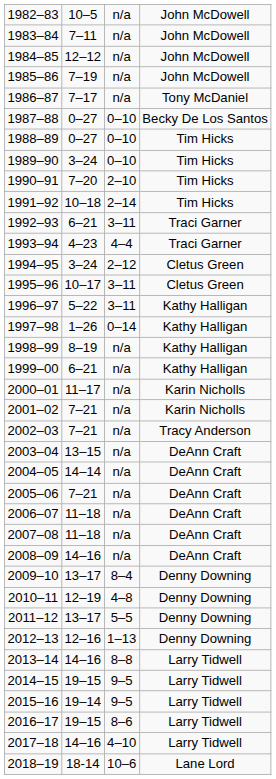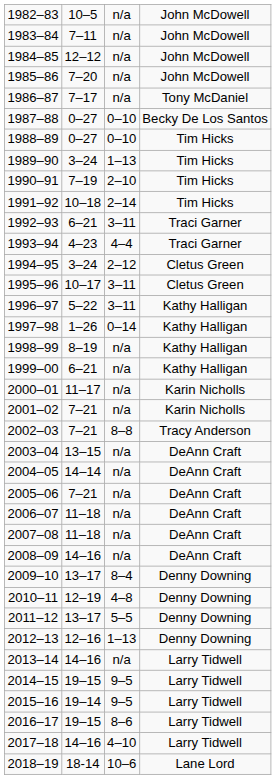 <table class="wikitable" style="text-align:center">
 <tr>
 <td>1982–83</td>
 <td>10–5</td>
 <td>n/a</td>
 <td>John McDowell</td>
 </tr>
 <tr>
 <td>1983–84</td>
 <td>7–11</td>
 <td>n/a</td>
 <td>John McDowell</td>
 </tr>
 <tr>
 <td>1984–85</td>
 <td>12–12</td>
 <td>n/a</td>
 <td>John McDowell</td>
 </tr>
 <tr>
 <td>1985–86</td>
-<td>7–19</td>
+<td>7–20</td>
 <td>n/a</td>
 <td>John McDowell</td>
 </tr>
 <tr>
 <td>1986–87</td>
 <td>7–17</td>
 <td>n/a</td>
 <td>Tony McDaniel</td>
 </tr>
 <tr>
 <td>1987–88</td>
 <td>0–27</td>
 <td>0–10</td>
 <td>Becky De Los Santos</td>
 </tr>
 <tr>
 <td>1988–89</td>
 <td>0–27</td>
 <td>0–10</td>
 <td>Tim Hicks</td>
 </tr>
 <tr>
 <td>1989–90</td>
 <td>3–24</td>
-<td>0–10</td>
+<td>1–13</td>
 <td>Tim Hicks</td>
 </tr>
 <tr>
 <td>1990–91</td>
-<td>7–20</td>
+<td>7–19</td>
 <td>2–10</td>
 <td>Tim Hicks</td>
 </tr>
 <tr>
 <td>1991–92</td>
 <td>10–18</td>
 <td>2–14</td>
 <td>Tim Hicks</td>
 </tr>
 <tr>
 <td>1992–93</td>
 <td>6–21</td>
 <td>3–11</td>
 <td>Traci Garner</td>
 </tr>
 <tr>
 <td>1993–94</td>
 <td>4–23</td>
 <td>4–4</td>
 <td>Traci Garner</td>
 </tr>
 <tr>
 <td>1994–95</td>
 <td>3–24</td>
 <td>2–12</td>
 <td>Cletus Green</td>
 </tr>
 <tr>
 <td>1995–96</td>
 <td>10–17</td>
 <td>3–11</td>
 <td>Cletus Green</td>
 </tr>
 <tr>
 <td>1996–97</td>
 <td>5–22</td>
 <td>3–11</td>
 <td>Kathy Halligan</td>
 </tr>
 <tr>
 <td>1997–98</td>
 <td>1–26</td>
 <td>0–14</td>
 <td>Kathy Halligan</td>
 </tr>
 <tr>
 <td>1998–99</td>
 <td>8–19</td>
 <td>n/a</td>
 <td>Kathy Halligan</td>
 </tr>
 <tr>
 <td>1999–00</td>
 <td>6–21</td>
 <td>n/a</td>
 <td>Kathy Halligan</td>
 </tr>
 <tr>
 <td>2000–01</td>
 <td>11–17</td>
 <td>n/a</td>
 <td>Karin Nicholls</td>
 </tr>
 <tr>
 <td>2001–02</td>
 <td>7–21</td>
 <td>n/a</td>
 <td>Karin Nicholls</td>
 </tr>
 <tr>
 <td>2002–03</td>
 <td>7–21</td>
-<td>n/a</td>
+<td>8–8</td>
 <td>Tracy Anderson</td>
 </tr>
 <tr>
 <td>2003–04</td>
 <td>13–15</td>
 <td>n/a</td>
 <td>DeAnn Craft</td>
 </tr>
 <tr>
 <td>2004–05</td>
 <td>14–14</td>
 <td>n/a</td>
 <td>DeAnn Craft</td>
 </tr>
 <tr>
 <td>2005–06</td>
 <td>7–21</td>
 <td>n/a</td>
 <td>DeAnn Craft</td>
 </tr>
 <tr>
 <td>2006–07</td>
 <td>11–18</td>
 <td>n/a</td>
 <td>DeAnn Craft</td>
 </tr>
 <tr>
 <td>2007–08</td>
 <td>11–18</td>
 <td>n/a</td>
 <td>DeAnn Craft</td>
 </tr>
 <tr>
 <td>2008–09</td>
 <td>14–16</td>
 <td>n/a</td>
 <td>DeAnn Craft</td>
 </tr>
 <tr>
 <td>2009–10</td>
 <td>13–17</td>
 <td>8–4</td>
 <td>Denny Downing</td>
 </tr>
 <tr>
 <td>2010–11</td>
 <td>12–19</td>
 <td>4–8</td>
 <td>Denny Downing</td>
 </tr>
 <tr>
 <td>2011–12</td>
 <td>13–17</td>
 <td>5–5</td>
 <td>Denny Downing</td>
 </tr>
 <tr>
 <td>2012–13</td>
 <td>12–16</td>
 <td>1–13</td>
 <td>Denny Downing</td>
 </tr>
 <tr>
 <td>2013–14</td>
 <td>14–16</td>
-<td>8–8</td>
+<td>n/a</td>
 <td>Larry Tidwell</td>
 </tr>
 <tr>
 <td>2014–15</td>
 <td>19–15</td>
 <td>9–5</td>
 <td>Larry Tidwell</td>
 </tr>
 <tr>
 <td>2015–16</td>
 <td>19–14</td>
 <td>9–5</td>
 <td>Larry Tidwell</td>
 </tr>
 <tr>
 <td>2016–17</td>
 <td>19–15</td>
 <td>8–6</td>
 <td>Larry Tidwell</td>
 </tr>
 <tr>
 <td>2017–18</td>
 <td>14–16</td>
 <td>4–10</td>
 <td>Larry Tidwell</td>
 </tr>
 <tr>
 <td>2018–19</td>
 <td>18-14</td>
 <td>10–6</td>
 <td>Lane Lord</td>
 </tr>
 </table>
